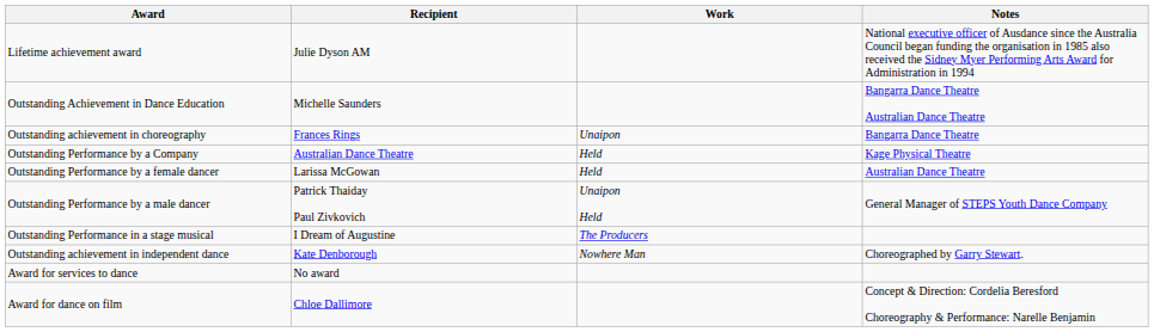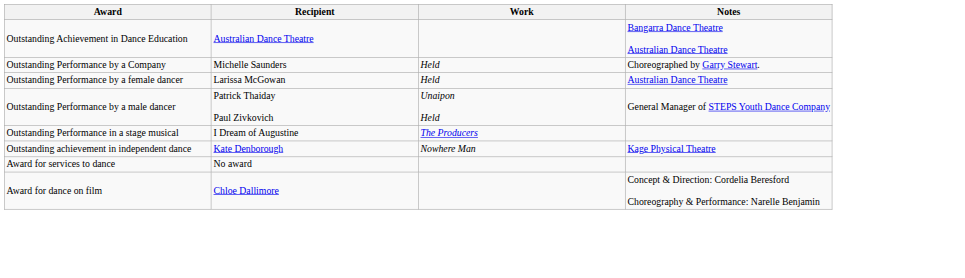 <table class="wikitable">
 <tr>
 <th width="25%">Award</th>
 <th width="25%">Recipient</th>
 <th width="25%">Work</th>
 <th width="25%">Notes</th>
 </tr>
 <tr>
-<td>Lifetime achievement award</td>
-<td>Julie Dyson AM</td>
-<td></td>
-<td>National <a href='#'>executive officer</a> of Ausdance since the Australia Council began funding the organisation in 1985 also received the <a href='#'>Sidney Myer Performing Arts Award</a> for Administration in 1994</td>
-</tr>
-<tr>
 <td>Outstanding Achievement in Dance Education</td>
-<td>Michelle Saunders</td>
+<td><a href='#'>Australian Dance Theatre</a></td>
 <td></td>
 <td><a href='#'>Bangarra Dance Theatre</a> <br><br><a href='#'>Australian Dance Theatre</a></td>
 </tr>
 <tr>
-<td>Outstanding achievement in choreography</td>
-<td><a href='#'>Frances Rings</a></td>
-<td><em>Unaipon</em></td>
-<td><a href='#'>Bangarra Dance Theatre</a></td>
-</tr>
-<tr>
 <td>Outstanding Performance by a Company</td>
-<td><a href='#'>Australian Dance Theatre</a></td>
+<td>Michelle Saunders</td>
 <td><em>Held</em></td>
-<td><a href='#'>Kage Physical Theatre</a></td>
+<td>Choreographed by <a href='#'>Garry Stewart</a>.</td>
 </tr>
 <tr>
 <td>Outstanding Performance by a female dancer</td>
 <td>Larissa McGowan</td>
 <td><em>Held</em></td>
 <td><a href='#'>Australian Dance Theatre</a></td>
 </tr>
 <tr>
 <td>Outstanding Performance by a male dancer</td>
 <td>Patrick Thaiday<br><br>Paul Zivkovich</td>
 <td David Unaipon><em>Unaipon <br></em><br><em>Held</em></td>
 <td>General Manager of <a href='#'>STEPS Youth Dance Company</a></td>
 </tr>
 <tr>
 <td>Outstanding Performance in a stage musical</td>
 <td>I Dream of Augustine</td>
 <td><a href='#'><em>The Producers</em></a></td>
 <td></td>
 </tr>
 <tr>
 <td>Outstanding achievement in independent dance</td>
 <td><a href='#'>Kate Denborough</a></td>
 <td><em>Nowhere Man</em></td>
-<td>Choreographed by <a href='#'>Garry Stewart</a>.</td>
+<td><a href='#'>Kage Physical Theatre</a></td>
 </tr>
 <tr>
 <td>Award for services to dance</td>
 <td>No award</td>
 <td></td>
 <td></td>
 </tr>
 <tr>
 <td>Award for dance on film</td>
 <td><a href='#'>Chloe Dallimore</a></td>
 <td></td>
 <td>Concept & Direction: Cordelia Beresford<br><br>Choreography & Performance: Narelle Benjamin</td>
 </tr>
 </table>
